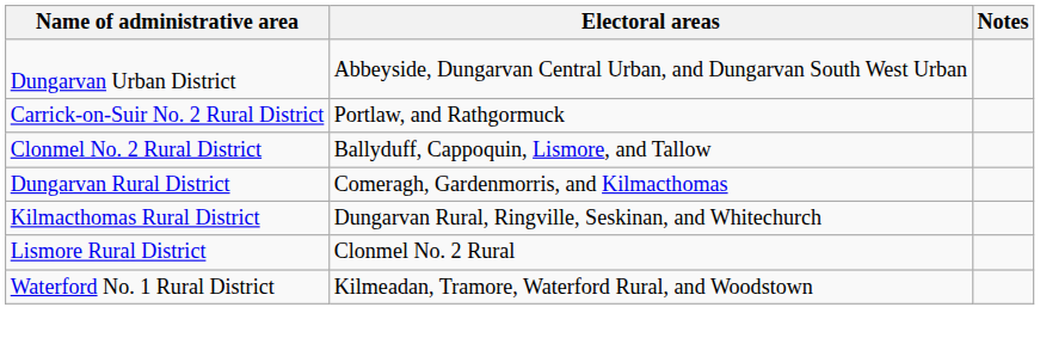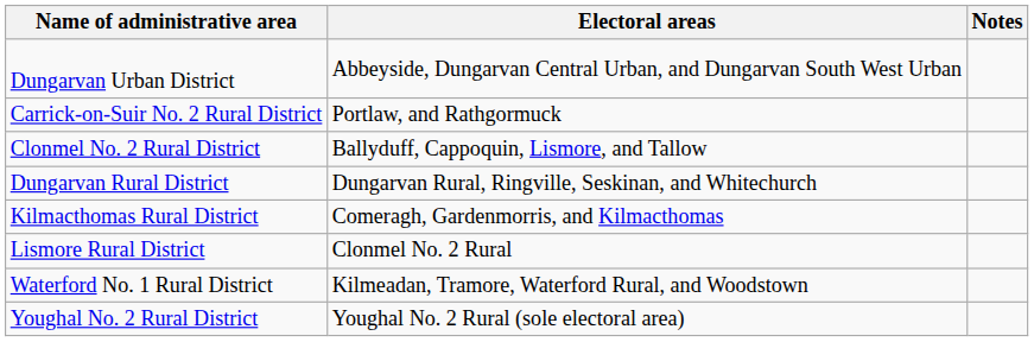 <table class="wikitable">
 <tr>
 <th>Name of administrative area</th>
 <th>Electoral areas</th>
 <th>Notes</th>
 </tr>
 <tr>
 <td><br><a href='#'>Dungarvan</a> Urban District</td>
 <td>Abbeyside, Dungarvan Central Urban, and Dungarvan South West Urban</td>
 <td></td>
 </tr>
 <tr>
 <td><a href='#'>Carrick-on-Suir No. 2 Rural District</a></td>
 <td>Portlaw, and Rathgormuck</td>
 <td></td>
 </tr>
 <tr>
 <td><a href='#'>Clonmel No. 2 Rural District</a></td>
 <td>Ballyduff, Cappoquin, <a href='#'>Lismore</a>, and Tallow</td>
 <td></td>
 </tr>
 <tr>
 <td><a href='#'>Dungarvan Rural District</a></td>
-<td>Comeragh, Gardenmorris, and <a href='#'>Kilmacthomas</a></td>
+<td>Dungarvan Rural, Ringville, Seskinan, and Whitechurch</td>
 <td></td>
 </tr>
 <tr>
 <td><a href='#'>Kilmacthomas Rural District</a></td>
-<td>Dungarvan Rural, Ringville, Seskinan, and Whitechurch</td>
+<td>Comeragh, Gardenmorris, and <a href='#'>Kilmacthomas</a></td>
 <td></td>
 </tr>
 <tr>
 <td><a href='#'>Lismore Rural District</a></td>
 <td>Clonmel No. 2 Rural</td>
 <td></td>
 </tr>
 <tr>
 <td><a href='#'>Waterford</a> No. 1 Rural District</td>
 <td>Kilmeadan, Tramore, Waterford Rural, and Woodstown</td>
 <td></td>
 </tr>
+<tr>
+<td><a href='#'>Youghal No. 2 Rural District</a></td>
+<td>Youghal No. 2 Rural (sole electoral area)</td>
+<td></td>
+</tr>
 </table>
